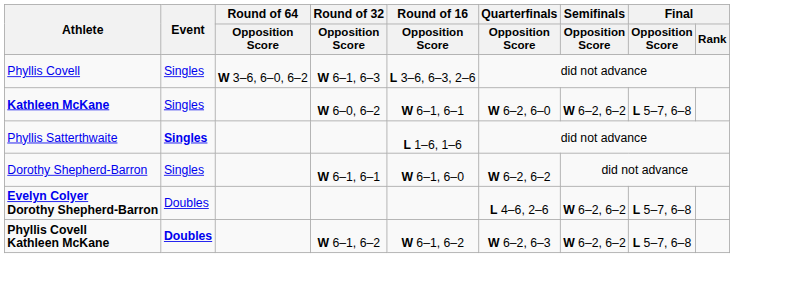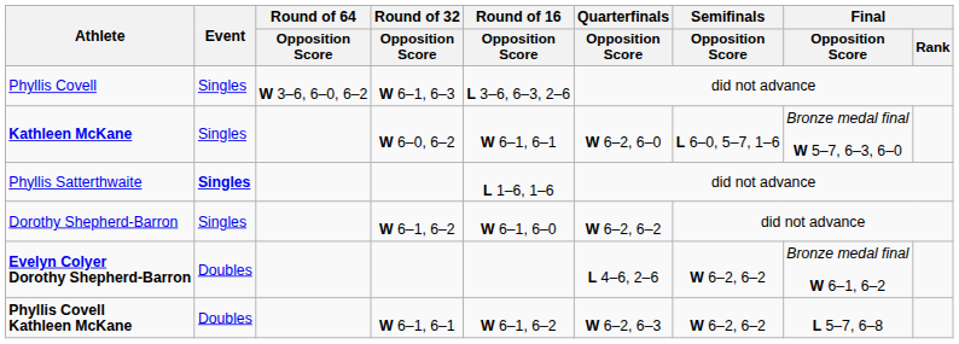 <table class=wikitable style="font-size:90%">
 <tr>
 <th rowspan=2>Athlete</th>
 <th rowspan=2>Event</th>
 <th>Round of 64</th>
 <th>Round of 32</th>
 <th>Round of 16</th>
 <th>Quarterfinals</th>
 <th>Semifinals</th>
 <th colspan=2>Final</th>
 </tr>
 <tr style="font-size:95%">
 <th>Opposition<br>Score</th>
 <th>Opposition<br>Score</th>
 <th>Opposition<br>Score</th>
 <th>Opposition<br>Score</th>
 <th>Opposition<br>Score</th>
 <th>Opposition<br>Score</th>
 <th>Rank</th>
 </tr>
 <tr align=center>
 <td align=left><a href='#'>Phyllis Covell</a></td>
 <td align=left><a href='#'>Singles</a></td>
 <td><br> <strong>W</strong> 3–6, 6–0, 6–2</td>
 <td><br> <strong>W</strong> 6–1, 6–3</td>
 <td><br> <strong>L</strong> 3–6, 6–3, 2–6</td>
 <td colspan=4>did not advance</td>
 </tr>
 <tr align=center>
 <td align=left><strong><a href='#'>Kathleen McKane</a></strong></td>
 <td align=left><a href='#'>Singles</a></td>
 <td></td>
 <td><br> <strong>W</strong> 6–0, 6–2</td>
 <td><br> <strong>W</strong> 6–1, 6–1</td>
 <td><br> <strong>W</strong> 6–2, 6–0</td>
-<td> <br> <strong>W</strong> 6–2, 6–2</td>
-<td> <br> <strong>L</strong> 5–7, 6–8</td>
+<td><br> <strong>L</strong> 6–0, 5–7, 1–6</td>
+<td><em>Bronze medal final</em> <br> <br> <strong>W</strong> 5–7, 6–3, 6–0</td>
 <td></td>
 </tr>
 <tr align=center>
 <td align=left><a href='#'>Phyllis Satterthwaite</a></td>
 <td align=left><strong><a href='#'>Singles</a></strong></td>
 <td></td>
 <td></td>
 <td><br> <strong>L</strong> 1–6, 1–6</td>
 <td colspan=4>did not advance</td>
 </tr>
 <tr align=center>
 <td align=left><a href='#'>Dorothy Shepherd-Barron</a></td>
 <td align=left><a href='#'>Singles</a></td>
 <td></td>
-<td><br> <strong>W</strong> 6–1, 6–1</td>
+<td> <br> <strong>W</strong> 6–1, 6–2</td>
 <td><br> <strong>W</strong> 6–1, 6–0</td>
 <td> <br> <strong>W</strong> 6–2, 6–2</td>
 <td colspan=3>did not advance</td>
 </tr>
 <tr align=center>
 <td align=left><strong><a href='#'>Evelyn Colyer</a> <br> Dorothy Shepherd-Barron</strong></td>
 <td align=left><a href='#'>Doubles</a></td>
 <td></td>
 <td></td>
 <td></td>
 <td><br> <strong>L</strong> 4–6, 2–6</td>
 <td> <br> <strong>W</strong> 6–2, 6–2</td>
-<td> <br> <strong>L</strong> 5–7, 6–8</td>
+<td><em>Bronze medal final</em> <br>  <br> <strong>W</strong> 6–1, 6–2</td>
 <td></td>
 </tr>
 <tr align=center>
 <td align=left><strong>Phyllis Covell <br> Kathleen McKane</strong></td>
-<td align=left><strong><a href='#'>Doubles</a></strong></td>
+<td align=left><a href='#'>Doubles</a></td>
 <td></td>
-<td> <br> <strong>W</strong> 6–1, 6–2</td>
+<td><br> <strong>W</strong> 6–1, 6–1</td>
 <td> <br> <strong>W</strong> 6–1, 6–2</td>
 <td> <br> <strong>W</strong> 6–2, 6–3</td>
 <td> <br> <strong>W</strong> 6–2, 6–2</td>
 <td> <br> <strong>L</strong> 5–7, 6–8</td>
 <td></td>
 </tr>
 </table>
